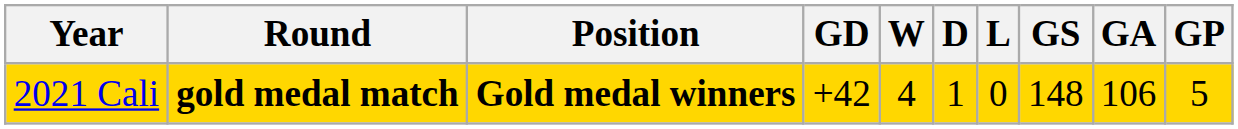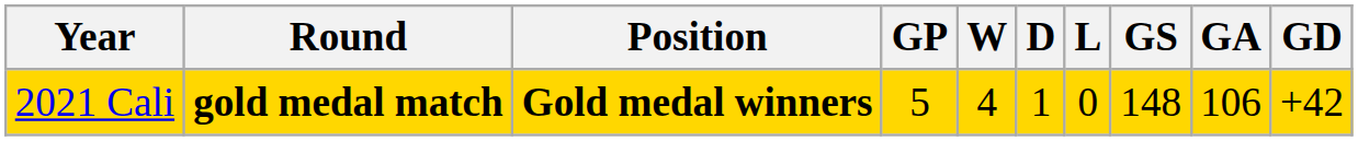 <table class="wikitable" style="text-align: center;">
 <tr>
 <th>Year</th>
 <th>Round</th>
 <th>Position</th>
-<th>GD</th>
+<th>GP</th>
 <th>W</th>
 <th>D</th>
 <th>L</th>
 <th>GS</th>
 <th>GA</th>
-<th>GP</th>
+<th>GD</th>
 </tr>
 <tr bgcolor=Gold>
 <td><a href='#'>2021 Cali</a> </td>
 <td><strong>gold medal match</strong></td>
 <td> <strong>Gold medal winners</strong></td>
-<td>+42</td>
+<td>5</td>
 <td>4</td>
 <td>1</td>
 <td>0</td>
 <td>148</td>
 <td>106</td>
-<td>5</td>
+<td>+42</td>
 </tr>
 </table>
